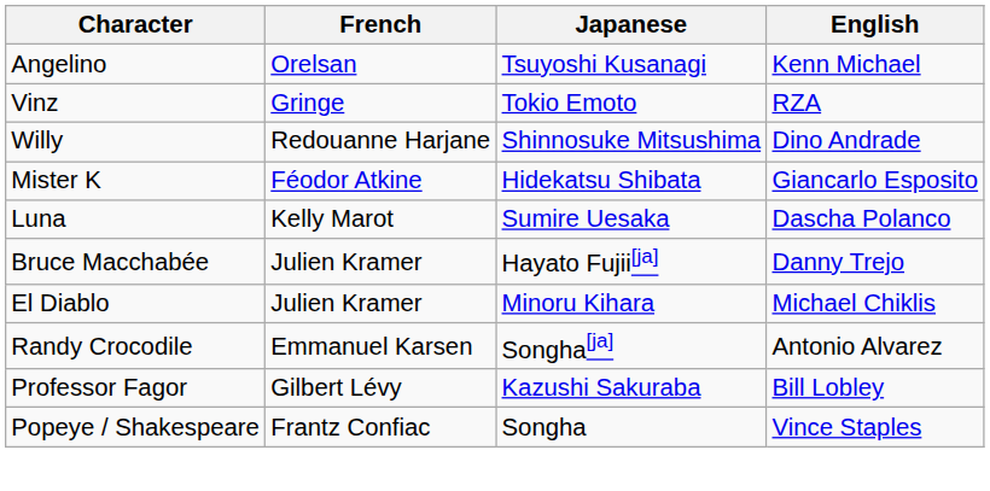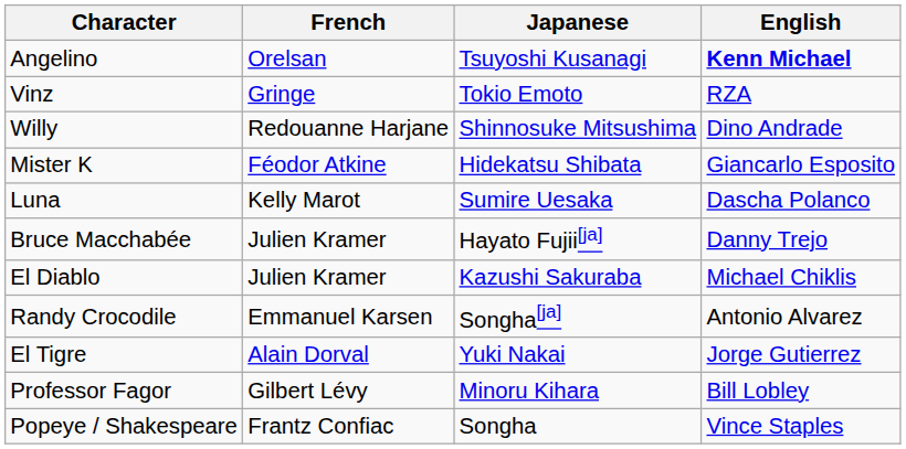 <table class="wikitable">
 <tr>
 <th>Character</th>
 <th>French</th>
 <th>Japanese</th>
 <th>English</th>
 </tr>
 <tr>
 <td>Angelino</td>
 <td><a href='#'>Orelsan</a></td>
 <td><a href='#'>Tsuyoshi Kusanagi</a></td>
-<td><a href='#'>Kenn Michael</a></td>
+<td><strong><a href='#'>Kenn Michael</a></strong></td>
 </tr>
 <tr>
 <td>Vinz</td>
 <td><a href='#'>Gringe</a></td>
 <td><a href='#'>Tokio Emoto</a></td>
 <td><a href='#'>RZA</a></td>
 </tr>
 <tr>
 <td>Willy</td>
 <td>Redouanne Harjane</td>
 <td><a href='#'>Shinnosuke Mitsushima</a></td>
 <td><a href='#'>Dino Andrade</a></td>
 </tr>
 <tr>
 <td>Mister K</td>
 <td><a href='#'>Féodor Atkine</a></td>
 <td><a href='#'>Hidekatsu Shibata</a></td>
 <td><a href='#'>Giancarlo Esposito</a></td>
 </tr>
 <tr>
 <td>Luna</td>
 <td>Kelly Marot</td>
 <td><a href='#'>Sumire Uesaka</a></td>
 <td><a href='#'>Dascha Polanco</a></td>
 </tr>
 <tr>
 <td>Bruce Macchabée</td>
 <td>Julien Kramer</td>
 <td>Hayato Fujii<a href='#'><sup>[ja]</sup></a></td>
 <td><a href='#'>Danny Trejo</a></td>
 </tr>
 <tr>
 <td>El Diablo</td>
 <td>Julien Kramer</td>
-<td><a href='#'>Minoru Kihara</a></td>
+<td><a href='#'>Kazushi Sakuraba</a></td>
 <td><a href='#'>Michael Chiklis</a></td>
 </tr>
 <tr>
 <td>Randy Crocodile</td>
 <td>Emmanuel Karsen</td>
 <td>Songha<a href='#'><sup>[ja]</sup></a></td>
 <td>Antonio Alvarez</td>
 </tr>
 <tr>
+<td>El Tigre</td>
+<td><a href='#'>Alain Dorval</a></td>
+<td><a href='#'>Yuki Nakai</a></td>
+<td><a href='#'>Jorge Gutierrez</a></td>
+</tr>
+<tr>
 <td>Professor Fagor</td>
 <td>Gilbert Lévy</td>
-<td><a href='#'>Kazushi Sakuraba</a></td>
+<td><a href='#'>Minoru Kihara</a></td>
 <td><a href='#'>Bill Lobley</a></td>
 </tr>
 <tr>
 <td>Popeye / Shakespeare</td>
 <td>Frantz Confiac</td>
 <td>Songha</td>
 <td><a href='#'>Vince Staples</a></td>
 </tr>
 </table>
